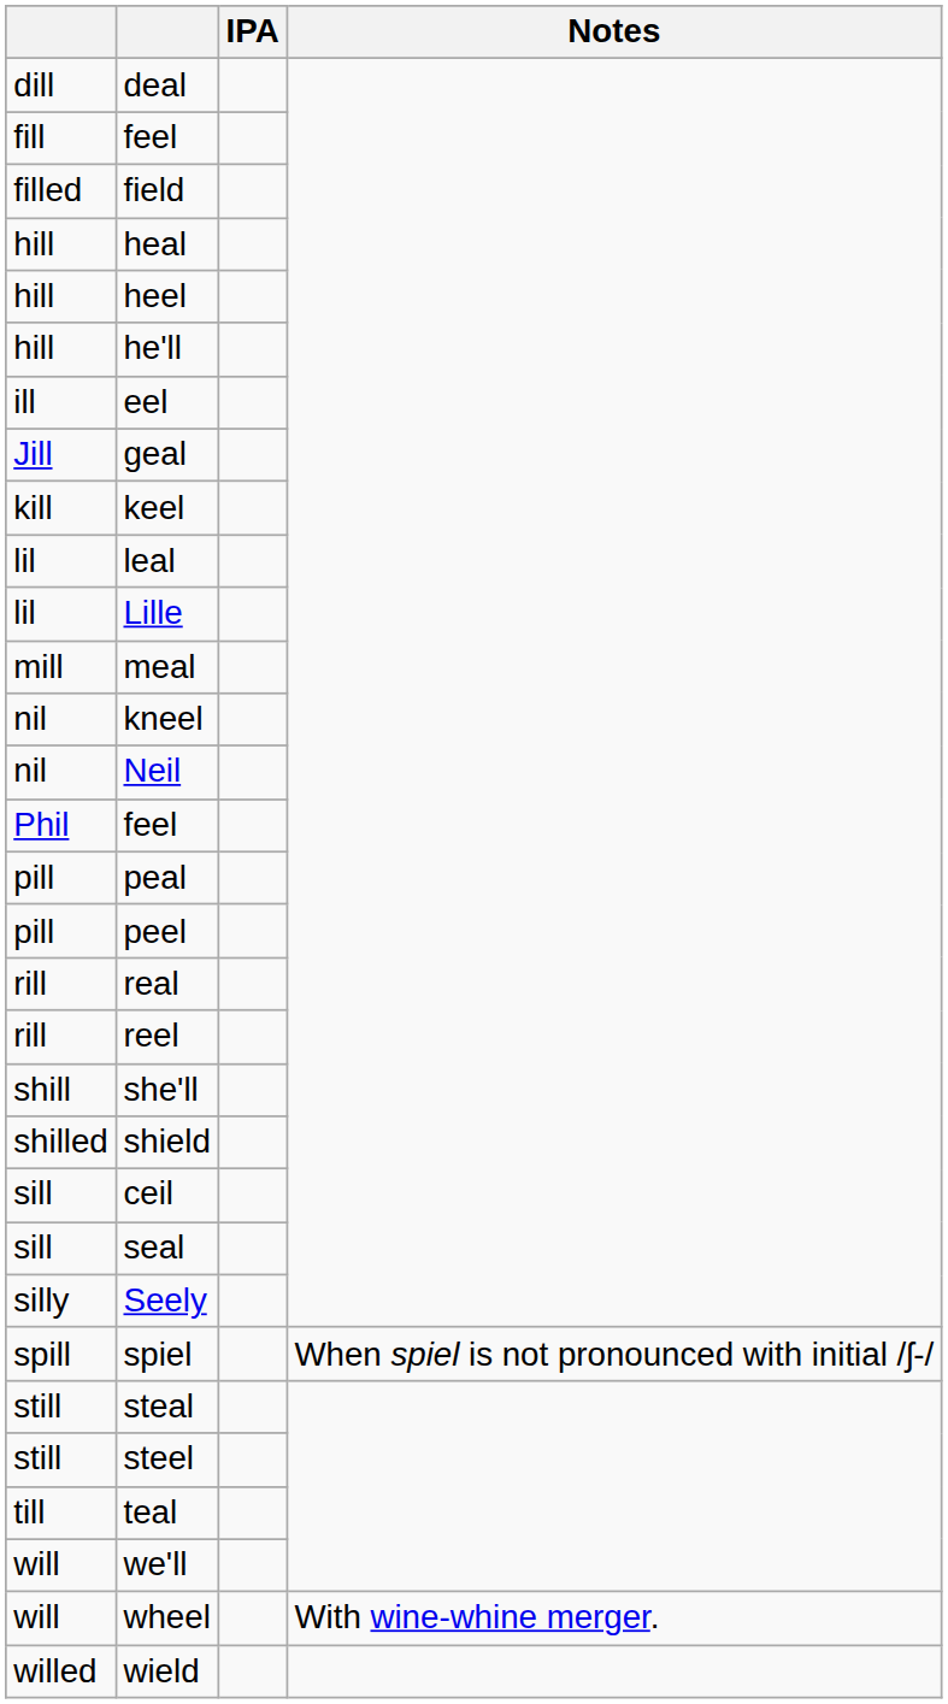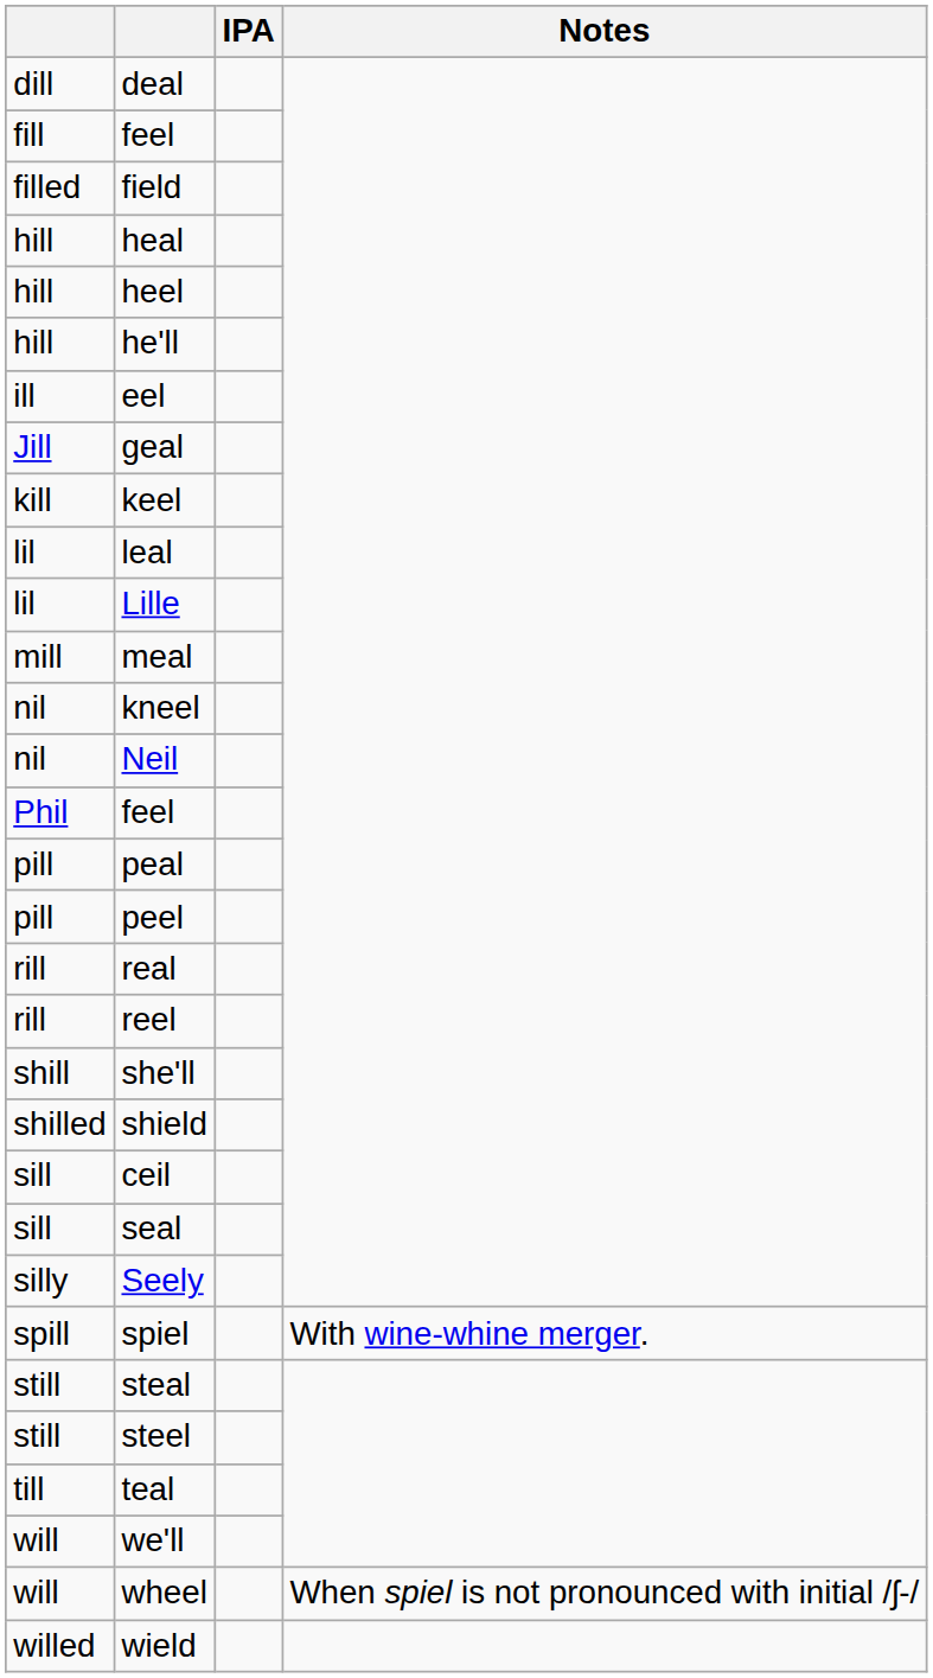 <table class="wikitable sortable mw-collapsible mw-collapsed">
 <tr>
 <th></th>
 <th></th>
 <th>IPA</th>
 <th>Notes</th>
 </tr>
 <tr>
 <td>dill</td>
 <td>deal</td>
 <td></td>
 </tr>
 <tr>
 <td>fill</td>
 <td>feel</td>
 <td></td>
 </tr>
 <tr>
 <td>filled</td>
 <td>field</td>
 <td></td>
 </tr>
 <tr>
 <td>hill</td>
 <td>heal</td>
 <td></td>
 </tr>
 <tr>
 <td>hill</td>
 <td>heel</td>
 <td></td>
 </tr>
 <tr>
 <td>hill</td>
 <td>he'll</td>
 <td></td>
 </tr>
 <tr>
 <td>ill</td>
 <td>eel</td>
 <td></td>
 </tr>
 <tr>
 <td><a href='#'>Jill</a></td>
 <td>geal</td>
 <td></td>
 </tr>
 <tr>
 <td>kill</td>
 <td>keel</td>
 <td></td>
 </tr>
 <tr>
 <td>lil</td>
 <td>leal</td>
 <td></td>
 </tr>
 <tr>
 <td>lil</td>
 <td><a href='#'>Lille</a></td>
 <td></td>
 </tr>
 <tr>
 <td>mill</td>
 <td>meal</td>
 <td></td>
 </tr>
 <tr>
 <td>nil</td>
 <td>kneel</td>
 <td></td>
 </tr>
 <tr>
 <td>nil</td>
 <td><a href='#'>Neil</a></td>
 <td></td>
 </tr>
 <tr>
 <td><a href='#'>Phil</a></td>
 <td>feel</td>
 <td></td>
 </tr>
 <tr>
 <td>pill</td>
 <td>peal</td>
 <td></td>
 </tr>
 <tr>
 <td>pill</td>
 <td>peel</td>
 <td></td>
 </tr>
 <tr>
 <td>rill</td>
 <td>real</td>
 <td></td>
 </tr>
 <tr>
 <td>rill</td>
 <td>reel</td>
 <td></td>
 </tr>
 <tr>
 <td>shill</td>
 <td>she'll</td>
 <td></td>
 </tr>
 <tr>
 <td>shilled</td>
 <td>shield</td>
 <td></td>
 </tr>
 <tr>
 <td>sill</td>
 <td>ceil</td>
 <td></td>
 </tr>
 <tr>
 <td>sill</td>
 <td>seal</td>
 <td></td>
 </tr>
 <tr>
 <td>silly</td>
 <td><a href='#'>Seely</a></td>
 <td></td>
 </tr>
 <tr>
 <td>spill</td>
 <td>spiel</td>
 <td></td>
-<td>When <em>spiel</em> is not pronounced with initial /ʃ-/</td>
+<td>With <a href='#'>wine-whine merger</a>.</td>
 </tr>
 <tr>
 <td>still</td>
 <td>steal</td>
 <td></td>
 </tr>
 <tr>
 <td>still</td>
 <td>steel</td>
 <td></td>
 </tr>
 <tr>
 <td>till</td>
 <td>teal</td>
 <td></td>
 </tr>
 <tr>
 <td>will</td>
 <td>we'll</td>
 <td></td>
 </tr>
 <tr>
 <td>will</td>
 <td>wheel</td>
 <td></td>
-<td>With <a href='#'>wine-whine merger</a>.</td>
+<td>When <em>spiel</em> is not pronounced with initial /ʃ-/</td>
 </tr>
 <tr>
 <td>willed</td>
 <td>wield</td>
 <td></td>
 </tr>
 </table>
